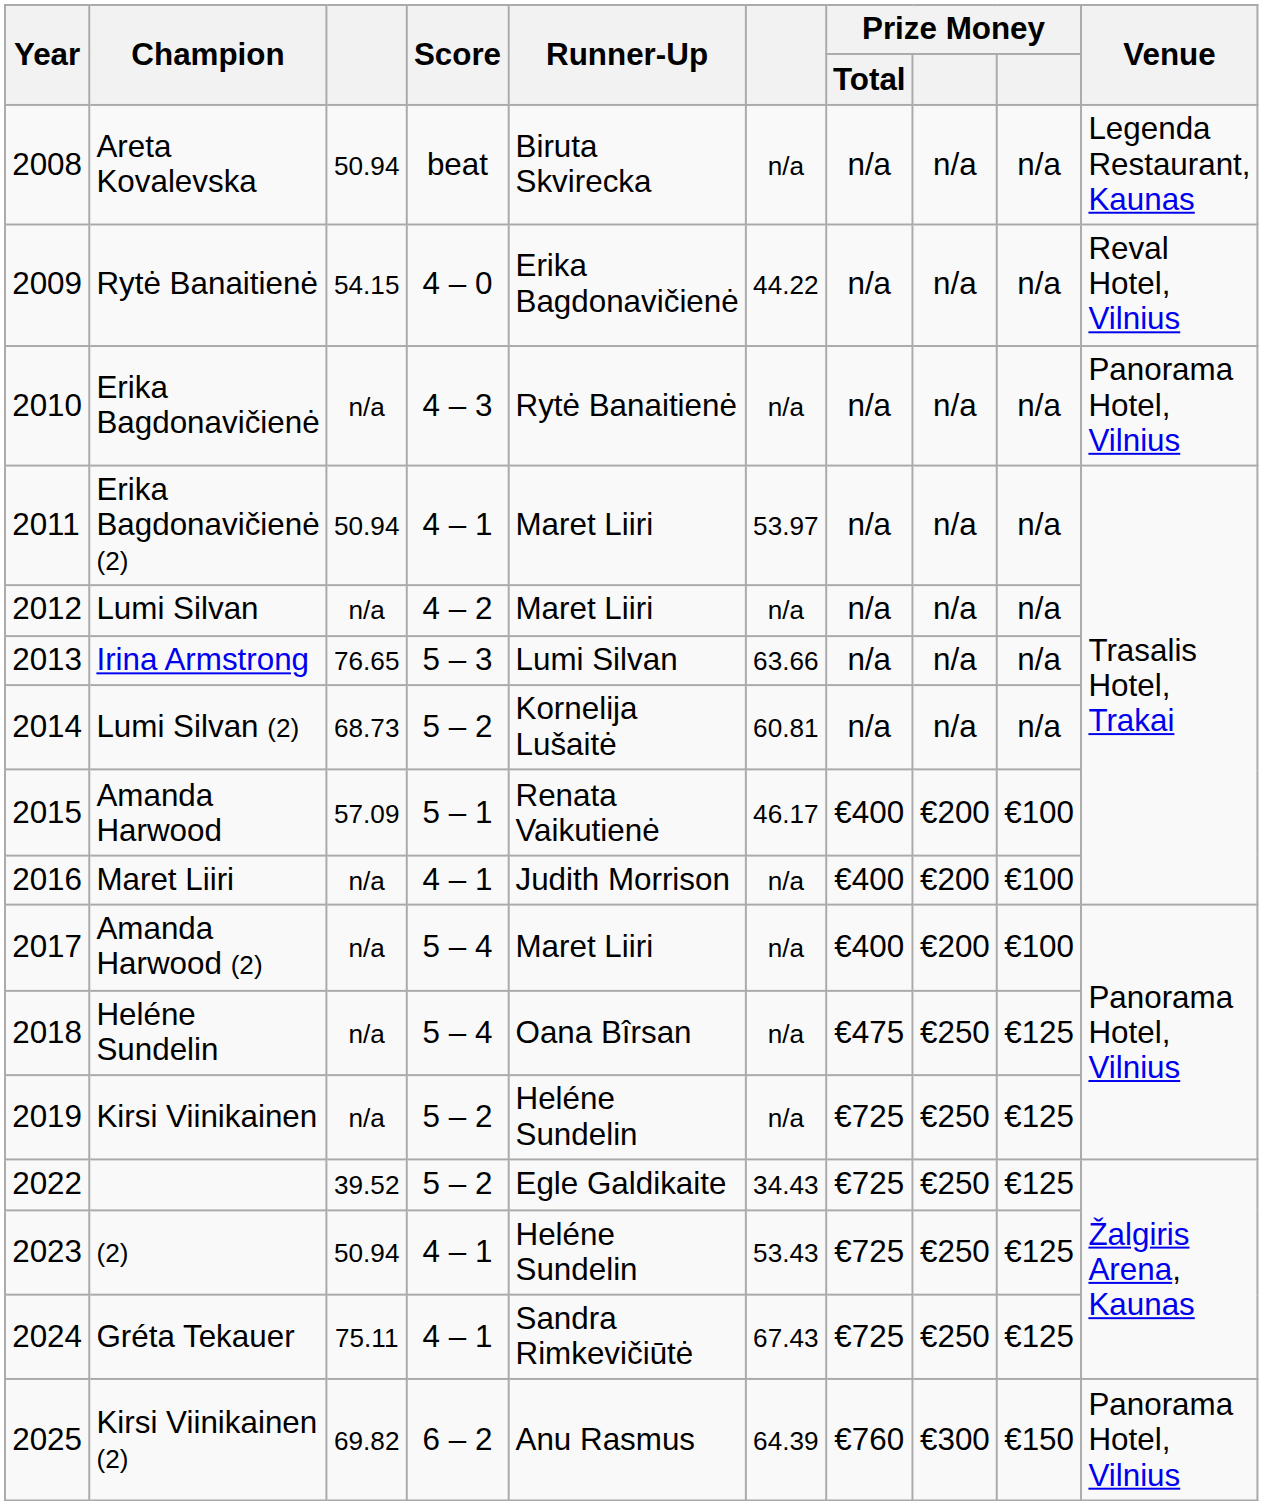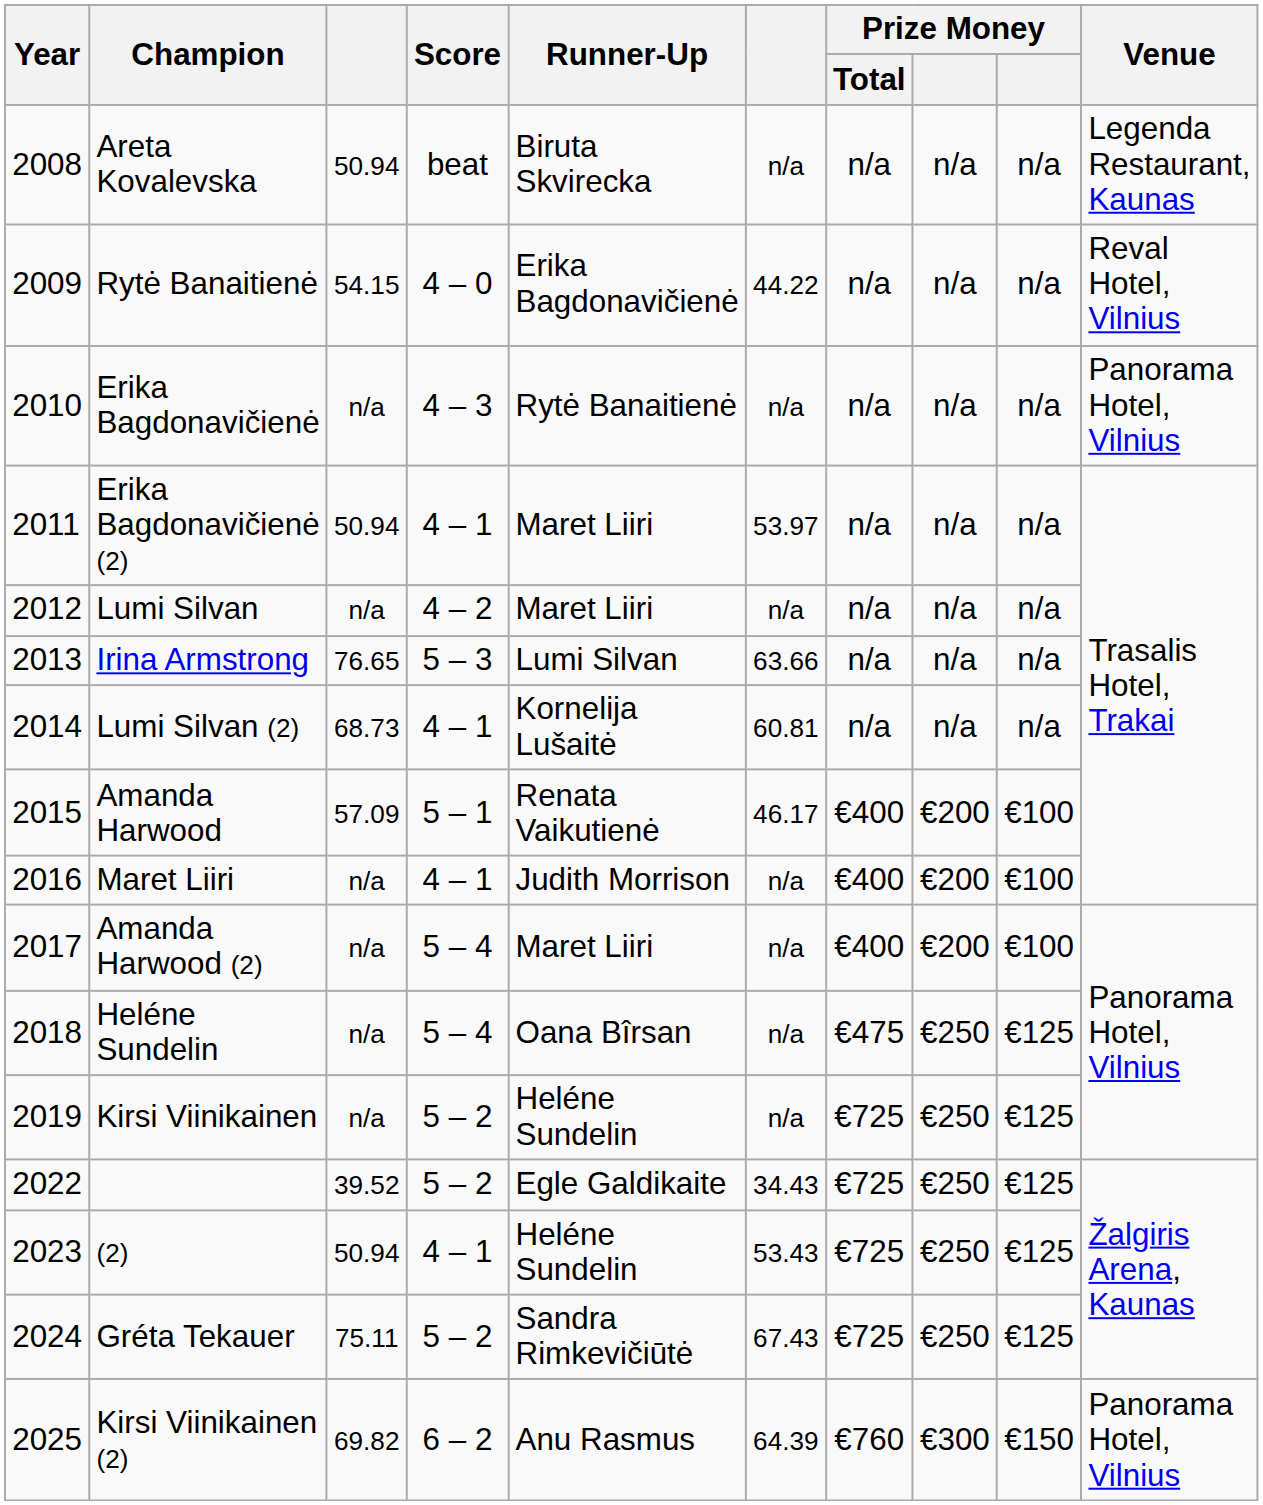 <table class="wikitable sortable">
 <tr>
 <th rowspan=2>Year</th>
 <th rowspan=2>Champion</th>
 <th rowspan=2></th>
 <th rowspan=2>Score</th>
 <th rowspan=2>Runner-Up</th>
 <th rowspan=2></th>
 <th colspan=3>Prize Money</th>
 <th rowspan=2>Venue</th>
 </tr>
 <tr>
 <th>Total</th>
 <th></th>
 <th></th>
 </tr>
 <tr>
 <td>2008</td>
 <td> Areta Kovalevska</td>
 <td align=center><small><span>50.94</span></small></td>
 <td align=center>beat</td>
 <td> Biruta Skvirecka</td>
 <td align=center><small><span>n/a</span></small></td>
 <td align=center>n/a</td>
 <td align=center>n/a</td>
 <td align=center>n/a</td>
 <td>Legenda Restaurant, <a href='#'>Kaunas</a></td>
 </tr>
 <tr>
 <td>2009</td>
 <td> Rytė Banaitienė</td>
 <td align=center><small><span>54.15</span></small></td>
 <td align=center>4 – 0</td>
 <td> Erika Bagdonavičienė</td>
 <td align=center><small><span>44.22</span></small></td>
 <td align=center>n/a</td>
 <td align=center>n/a</td>
 <td align=center>n/a</td>
 <td>Reval Hotel, <a href='#'>Vilnius</a></td>
 </tr>
 <tr>
 <td>2010</td>
 <td> Erika Bagdonavičienė</td>
 <td align=center><small><span>n/a</span></small></td>
 <td align=center>4 – 3</td>
 <td> Rytė Banaitienė</td>
 <td align=center><small><span>n/a</span></small></td>
 <td align=center>n/a</td>
 <td align=center>n/a</td>
 <td align=center>n/a</td>
 <td>Panorama Hotel, <a href='#'>Vilnius</a></td>
 </tr>
 <tr>
 <td>2011</td>
 <td> Erika Bagdonavičienė <small>(2)</small></td>
 <td align=center><small><span>50.94</span></small></td>
 <td align=center>4 – 1</td>
 <td> Maret Liiri</td>
 <td align=center><small><span>53.97</span></small></td>
 <td align=center>n/a</td>
 <td align=center>n/a</td>
 <td align=center>n/a</td>
 <td rowspan=6>Trasalis Hotel, <a href='#'>Trakai</a></td>
 </tr>
 <tr>
 <td>2012</td>
 <td> Lumi Silvan</td>
 <td align=center><small><span>n/a</span></small></td>
 <td align=center>4 – 2</td>
 <td> Maret Liiri</td>
 <td align=center><small><span>n/a</span></small></td>
 <td align=center>n/a</td>
 <td align=center>n/a</td>
 <td align=center>n/a</td>
 </tr>
 <tr>
 <td>2013</td>
 <td> <a href='#'>Irina Armstrong</a></td>
 <td align=center><small><span>76.65</span></small></td>
 <td align=center>5 – 3</td>
 <td> Lumi Silvan</td>
 <td align=center><small><span>63.66</span></small></td>
 <td align=center>n/a</td>
 <td align=center>n/a</td>
 <td align=center>n/a</td>
 </tr>
 <tr>
 <td>2014</td>
 <td> Lumi Silvan <small>(2)</small></td>
 <td align=center><small><span>68.73</span></small></td>
-<td align=center>5 – 2</td>
+<td align=center>4 – 1</td>
 <td> Kornelija Lušaitė</td>
 <td align=center><small><span>60.81</span></small></td>
 <td align=center>n/a</td>
 <td align=center>n/a</td>
 <td align=center>n/a</td>
 </tr>
 <tr>
 <td>2015</td>
 <td> Amanda Harwood</td>
 <td align=center><small><span>57.09</span></small></td>
 <td align=center>5 – 1</td>
 <td> Renata Vaikutienė</td>
 <td align=center><small><span>46.17</span></small></td>
 <td align=center>€400</td>
 <td align=center>€200</td>
 <td align=center>€100</td>
 </tr>
 <tr>
 <td>2016</td>
 <td> Maret Liiri</td>
 <td align=center><small><span>n/a</span></small></td>
 <td align=center>4 – 1</td>
 <td> Judith Morrison</td>
 <td align=center><small><span>n/a</span></small></td>
 <td align=center>€400</td>
 <td align=center>€200</td>
 <td align=center>€100</td>
 </tr>
 <tr>
 <td>2017</td>
 <td> Amanda Harwood <small>(2)</small></td>
 <td align=center><small><span>n/a</span></small></td>
 <td align=center>5 – 4</td>
 <td> Maret Liiri</td>
 <td align=center><small><span>n/a</span></small></td>
 <td align=center>€400</td>
 <td align=center>€200</td>
 <td align=center>€100</td>
 <td rowspan=3>Panorama Hotel, <a href='#'>Vilnius</a></td>
 </tr>
 <tr>
 <td>2018</td>
 <td> Heléne Sundelin</td>
 <td align=center><small><span>n/a</span></small></td>
 <td align=center>5 – 4</td>
 <td> Oana Bîrsan</td>
 <td align=center><small><span>n/a</span></small></td>
 <td align=center>€475</td>
 <td align=center>€250</td>
 <td align=center>€125</td>
 </tr>
 <tr>
 <td>2019</td>
 <td> Kirsi Viinikainen</td>
 <td align=center><small><span>n/a</span></small></td>
 <td align=center>5 – 2</td>
 <td> Heléne Sundelin</td>
 <td align=center><small><span>n/a</span></small></td>
 <td align=center>€725</td>
 <td align=center>€250</td>
 <td align=center>€125</td>
 </tr>
 <tr>
 <td>2022</td>
 <td></td>
 <td align=center><small><span>39.52</span></small></td>
 <td align=center>5 – 2</td>
 <td> Egle Galdikaite</td>
 <td align=center><small><span>34.43</span></small></td>
 <td align=center>€725</td>
 <td align=center>€250</td>
 <td align=center>€125</td>
 <td rowspan=3><a href='#'>Žalgiris Arena</a>, <a href='#'>Kaunas</a></td>
 </tr>
 <tr>
 <td>2023</td>
 <td> <small>(2)</small></td>
 <td align=center><small><span>50.94</span></small></td>
 <td align=center>4 – 1</td>
 <td> Heléne Sundelin</td>
 <td align=center><small><span>53.43</span></small></td>
 <td align=center>€725</td>
 <td align=center>€250</td>
 <td align=center>€125</td>
 </tr>
 <tr>
 <td>2024</td>
 <td> Gréta Tekauer</td>
 <td align=center><small><span>75.11</span></small></td>
-<td align=center>4 – 1</td>
+<td align=center>5 – 2</td>
 <td> Sandra Rimkevičiūtė</td>
 <td align=center><small><span>67.43</span></small></td>
 <td align=center>€725</td>
 <td align=center>€250</td>
 <td align=center>€125</td>
 </tr>
 <tr>
 <td>2025</td>
 <td> Kirsi Viinikainen <small>(2)</small></td>
 <td align=center><small><span>69.82</span></small></td>
 <td align=center>6 – 2</td>
 <td> Anu Rasmus</td>
 <td align=center><small><span>64.39</span></small></td>
 <td align=center>€760</td>
 <td align=center>€300</td>
 <td align=center>€150</td>
 <td>Panorama Hotel, <a href='#'>Vilnius</a></td>
 </tr>
 </table>
